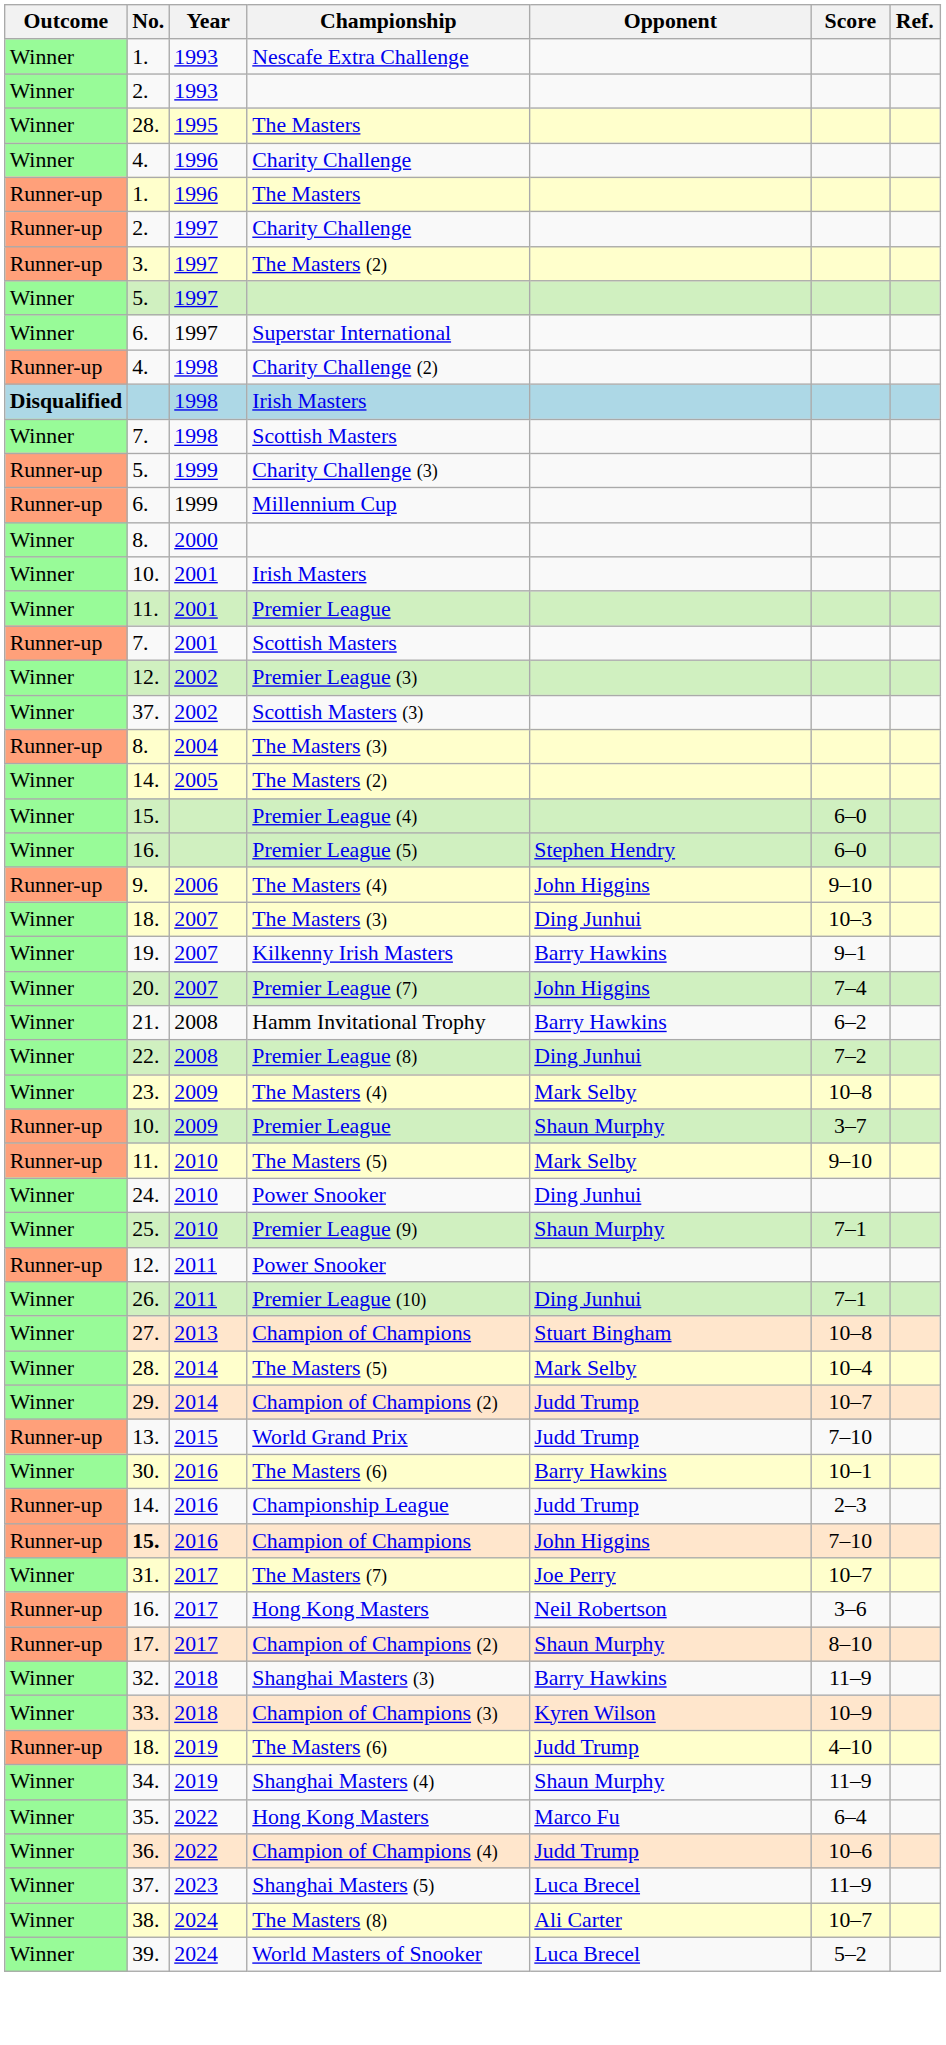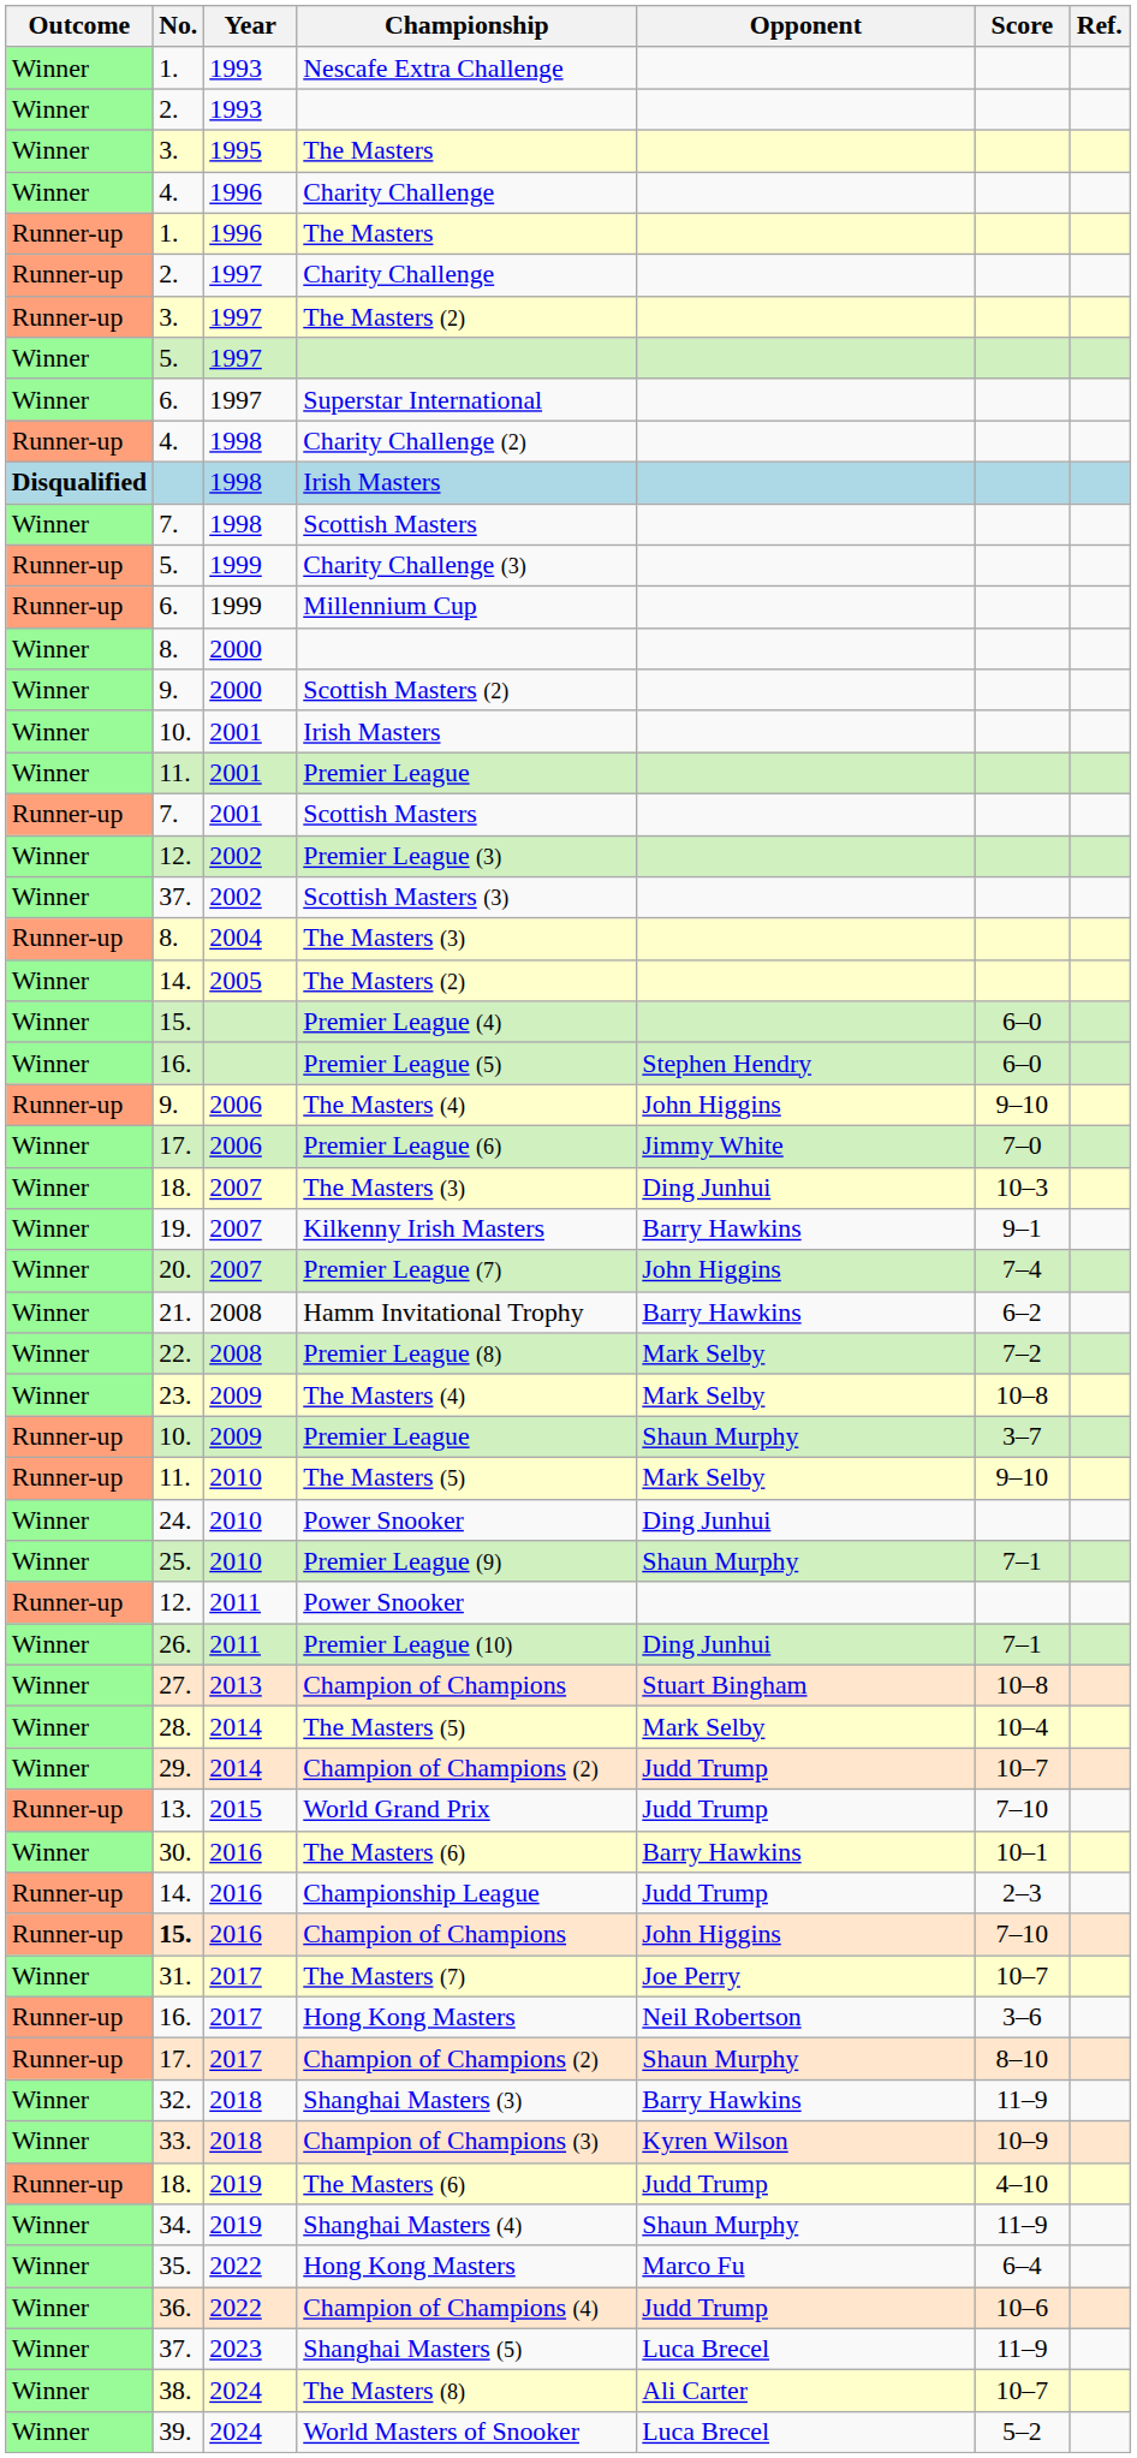 <table class="wikitable sortable">
 <tr>
 <th scope="col" style="width:80px;">Outcome</th>
 <th scope="col" style="width:20px;">No.</th>
 <th scope="col" style="width:50px;">Year</th>
 <th scope="col" style="width:200px;">Championship</th>
 <th scope="col" style="width:200px;">Opponent</th>
 <th scope="col" style="text-align:center; width:50px;">Score</th>
 <th scope="col" style="width:30px;" class="unsortable">Ref.</th>
 </tr>
 <tr>
 <td style="background:#98FB98">Winner</td>
 <td>1.</td>
 <td><a href='#'>1993</a></td>
 <td><a href='#'>Nescafe Extra Challenge</a></td>
 <td></td>
 <td style="text-align:center;"></td>
 <td style="text-align:center;"></td>
 </tr>
 <tr>
 <td style="background:#98FB98">Winner</td>
 <td>2.</td>
 <td><a href='#'>1993</a></td>
 <td></td>
 <td> </td>
 <td style="text-align:center;"></td>
 <td style="text-align:center;"></td>
 </tr>
 <tr style="background:#ffc;">
 <td style="background:#98FB98">Winner</td>
-<td>28.</td>
+<td>3.</td>
 <td><a href='#'>1995</a></td>
 <td><a href='#'>The Masters</a></td>
 <td> </td>
 <td style="text-align:center;"></td>
 <td style="text-align:center;"></td>
 </tr>
 <tr>
 <td style="background:#98FB98">Winner</td>
 <td>4.</td>
 <td><a href='#'>1996</a></td>
 <td><a href='#'>Charity Challenge</a></td>
 <td> </td>
 <td style="text-align:center;"></td>
 <td style="text-align:center;"></td>
 </tr>
 <tr style="background:#ffc;">
 <td style="background:#ffa07a;">Runner-up</td>
 <td>1.</td>
 <td><a href='#'>1996</a></td>
 <td><a href='#'>The Masters</a></td>
 <td></td>
 <td style="text-align:center;"></td>
 <td style="text-align:center;"></td>
 </tr>
 <tr>
 <td style="background:#ffa07a;">Runner-up</td>
 <td>2.</td>
 <td><a href='#'>1997</a></td>
 <td><a href='#'>Charity Challenge</a></td>
 <td> </td>
 <td style="text-align:center;"></td>
 <td style="text-align:center;"></td>
 </tr>
 <tr style="background:#ffc;">
 <td style="background:#ffa07a;">Runner-up</td>
 <td>3.</td>
 <td><a href='#'>1997</a></td>
 <td><a href='#'>The Masters</a> <small>(2)</small></td>
 <td> </td>
 <td style="text-align:center;"></td>
 <td style="text-align:center;"></td>
 </tr>
 <tr style="background:#D0F0C0;">
 <td style="background:#98FB98">Winner</td>
 <td>5.</td>
 <td><a href='#'>1997</a></td>
 <td></td>
 <td> </td>
 <td style="text-align:center;"></td>
 <td style="text-align:center;"></td>
 </tr>
 <tr>
 <td style="background:#98FB98">Winner</td>
 <td>6.</td>
 <td>1997</td>
 <td><a href='#'>Superstar International</a></td>
 <td> </td>
 <td style="text-align:center;"></td>
 <td style="text-align:center;"></td>
 </tr>
 <tr>
 <td style="background:#ffa07a;">Runner-up</td>
 <td>4.</td>
 <td><a href='#'>1998</a></td>
 <td><a href='#'>Charity Challenge</a> <small>(2)</small></td>
 <td> </td>
 <td style="text-align:center;"></td>
 <td style="text-align:center;"></td>
 </tr>
 <tr style="background:lightblue">
 <td><strong>Disqualified</strong></td>
 <td></td>
 <td><a href='#'>1998</a></td>
 <td><a href='#'>Irish Masters</a></td>
 <td> </td>
 <td style="text-align:center;"></td>
 <td style="text-align:center;"></td>
 </tr>
 <tr>
 <td style="background:#98FB98">Winner</td>
 <td>7.</td>
 <td><a href='#'>1998</a></td>
 <td><a href='#'>Scottish Masters</a></td>
 <td> </td>
 <td style="text-align:center;"></td>
 <td style="text-align:center;"></td>
 </tr>
 <tr>
 <td style="background:#ffa07a;">Runner-up</td>
 <td>5.</td>
 <td><a href='#'>1999</a></td>
 <td><a href='#'>Charity Challenge</a> <small>(3)</small></td>
 <td> </td>
 <td style="text-align:center;"></td>
 <td style="text-align:center;"></td>
 </tr>
 <tr>
 <td style="background:#ffa07a;">Runner-up</td>
 <td>6.</td>
 <td>1999</td>
 <td><a href='#'>Millennium Cup</a></td>
 <td> </td>
 <td style="text-align:center;"></td>
 <td style="text-align:center;"></td>
 </tr>
 <tr>
 <td style="background:#98FB98">Winner</td>
 <td>8.</td>
 <td><a href='#'>2000</a></td>
 <td></td>
 <td> </td>
 <td style="text-align:center;"></td>
 <td style="text-align:center;"></td>
 </tr>
 <tr>
 <td style="background:#98FB98">Winner</td>
+<td>9.</td>
+<td><a href='#'>2000</a></td>
+<td><a href='#'>Scottish Masters</a> <small>(2)</small></td>
+<td> </td>
+<td style="text-align:center;"></td>
+<td style="text-align:center;"></td>
+</tr>
+<tr>
+<td style="background:#98FB98">Winner</td>
 <td>10.</td>
 <td><a href='#'>2001</a></td>
 <td><a href='#'>Irish Masters</a></td>
 <td> </td>
 <td style="text-align:center;"></td>
 <td style="text-align:center;"></td>
 </tr>
 <tr style="background:#D0F0C0;">
 <td style="background:#98FB98">Winner</td>
 <td>11.</td>
 <td><a href='#'>2001</a></td>
 <td><a href='#'>Premier League</a> <small></small></td>
 <td> </td>
 <td style="text-align:center;"></td>
 <td style="text-align:center;"></td>
 </tr>
 <tr>
 <td style="background:#ffa07a;">Runner-up</td>
 <td>7.</td>
 <td><a href='#'>2001</a></td>
 <td><a href='#'>Scottish Masters</a></td>
 <td> </td>
 <td style="text-align:center;"></td>
 <td style="text-align:center;"></td>
 </tr>
 <tr style="background:#D0F0C0;">
 <td style="background:#98FB98">Winner</td>
 <td>12.</td>
 <td><a href='#'>2002</a></td>
 <td><a href='#'>Premier League</a> <small>(3)</small></td>
 <td> </td>
 <td style="text-align:center;"></td>
 <td style="text-align:center;"></td>
 </tr>
 <tr>
 <td style="background:#98FB98">Winner</td>
 <td>37.</td>
 <td><a href='#'>2002</a></td>
 <td><a href='#'>Scottish Masters</a> <small>(3)</small></td>
 <td> </td>
 <td style="text-align:center;"></td>
 <td style="text-align:center;"></td>
 </tr>
 <tr style="background:#ffc;">
 <td style="background:#ffa07a;">Runner-up</td>
 <td>8.</td>
 <td><a href='#'>2004</a></td>
 <td><a href='#'>The Masters</a> <small>(3)</small></td>
 <td> </td>
 <td style="text-align:center;"></td>
 <td style="text-align:center;"></td>
 </tr>
 <tr style="background:#ffc;">
 <td style="background:#98FB98">Winner</td>
 <td>14.</td>
 <td><a href='#'>2005</a></td>
 <td><a href='#'>The Masters</a> <small>(2)</small></td>
 <td> </td>
 <td style="text-align:center;"></td>
 <td style="text-align:center;"></td>
 </tr>
 <tr style="background:#D0F0C0;">
 <td style="background:#98FB98">Winner</td>
 <td>15.</td>
 <td></td>
 <td><a href='#'>Premier League</a> <small>(4)</small></td>
 <td> </td>
 <td style="text-align:center;">6–0</td>
 <td style="text-align:center;"></td>
 </tr>
 <tr style="background:#D0F0C0;">
 <td style="background:#98FB98">Winner</td>
 <td>16.</td>
 <td></td>
 <td><a href='#'>Premier League</a> <small>(5)</small></td>
 <td> <a href='#'>Stephen Hendry</a></td>
 <td style="text-align:center;">6–0</td>
 <td style="text-align:center;"></td>
 </tr>
 <tr style="background:#ffc;">
 <td style="background:#ffa07a;">Runner-up</td>
 <td>9.</td>
 <td><a href='#'>2006</a></td>
 <td><a href='#'>The Masters</a> <small>(4)</small></td>
 <td> <a href='#'>John Higgins</a></td>
 <td style="text-align:center;">9–10</td>
 <td style="text-align:center;"></td>
 </tr>
+<tr style="background:#D0F0C0;">
+<td style="background:#98FB98">Winner</td>
+<td>17.</td>
+<td><a href='#'>2006</a></td>
+<td><a href='#'>Premier League</a> <small>(6)</small></td>
+<td> <a href='#'>Jimmy White</a></td>
+<td style="text-align:center;">7–0</td>
+<td style="text-align:center;"></td>
+</tr>
 <tr style="background:#ffc;">
 <td style="background:#98FB98">Winner</td>
 <td>18.</td>
 <td><a href='#'>2007</a></td>
 <td><a href='#'>The Masters</a> <small>(3)</small></td>
 <td> <a href='#'>Ding Junhui</a></td>
 <td style="text-align:center;">10–3</td>
 <td style="text-align:center;"></td>
 </tr>
 <tr>
 <td style="background:#98FB98">Winner</td>
 <td>19.</td>
 <td><a href='#'>2007</a></td>
 <td><a href='#'>Kilkenny Irish Masters</a> <small></small></td>
 <td> <a href='#'>Barry Hawkins</a></td>
 <td style="text-align:center;">9–1</td>
 <td style="text-align:center;"></td>
 </tr>
 <tr style="background:#D0F0C0;">
 <td style="background:#98FB98">Winner</td>
 <td>20.</td>
 <td><a href='#'>2007</a></td>
 <td><a href='#'>Premier League</a> <small>(7)</small></td>
 <td> <a href='#'>John Higgins</a></td>
 <td style="text-align:center;">7–4</td>
 <td style="text-align:center;"></td>
 </tr>
 <tr>
 <td style="background:#98FB98">Winner</td>
 <td>21.</td>
 <td>2008</td>
 <td>Hamm Invitational Trophy</td>
 <td> <a href='#'>Barry Hawkins</a></td>
 <td style="text-align:center;">6–2</td>
 <td style="text-align:center;"></td>
 </tr>
 <tr style="background:#D0F0C0;">
 <td style="background:#98FB98">Winner</td>
 <td>22.</td>
 <td><a href='#'>2008</a></td>
 <td><a href='#'>Premier League</a> <small>(8)</small></td>
-<td> <a href='#'>Ding Junhui</a></td>
+<td> <a href='#'>Mark Selby</a></td>
 <td style="text-align:center;">7–2</td>
 <td style="text-align:center;"></td>
 </tr>
 <tr style="background:#ffc;">
 <td style="background:#98FB98">Winner</td>
 <td>23.</td>
 <td><a href='#'>2009</a></td>
 <td><a href='#'>The Masters</a> <small>(4)</small></td>
 <td> <a href='#'>Mark Selby</a></td>
 <td style="text-align:center;">10–8</td>
 <td style="text-align:center;"></td>
 </tr>
 <tr style="background:#D0F0C0;">
 <td style="background:#ffa07a;">Runner-up</td>
 <td>10.</td>
 <td><a href='#'>2009</a></td>
 <td><a href='#'>Premier League</a></td>
 <td> <a href='#'>Shaun Murphy</a></td>
 <td style="text-align:center;">3–7</td>
 <td style="text-align:center;"></td>
 </tr>
 <tr style="background:#ffc;">
 <td style="background:#ffa07a;">Runner-up</td>
 <td>11.</td>
 <td><a href='#'>2010</a></td>
 <td><a href='#'>The Masters</a> <small>(5)</small></td>
 <td> <a href='#'>Mark Selby</a></td>
 <td style="text-align:center;">9–10</td>
 <td style="text-align:center;"></td>
 </tr>
 <tr>
 <td style="background:#98FB98">Winner</td>
 <td>24.</td>
 <td><a href='#'>2010</a></td>
 <td><a href='#'>Power Snooker</a></td>
 <td> <a href='#'>Ding Junhui</a></td>
 <td style="text-align:center;"></td>
 <td style="text-align:center;"></td>
 </tr>
 <tr style="background:#D0F0C0;">
 <td style="background:#98FB98">Winner</td>
 <td>25.</td>
 <td><a href='#'>2010</a></td>
 <td><a href='#'>Premier League</a> <small>(9)</small></td>
 <td> <a href='#'>Shaun Murphy</a></td>
 <td style="text-align:center;">7–1</td>
 <td style="text-align:center;"></td>
 </tr>
 <tr>
 <td style="background:#ffa07a">Runner-up</td>
 <td>12.</td>
 <td><a href='#'>2011</a></td>
 <td><a href='#'>Power Snooker</a></td>
 <td> </td>
 <td style="text-align:center;"></td>
 <td style="text-align:center;"></td>
 </tr>
 <tr style="background:#D0F0C0;">
 <td style="background:#98FB98">Winner</td>
 <td>26.</td>
 <td><a href='#'>2011</a></td>
 <td><a href='#'>Premier League</a> <small>(10)</small></td>
 <td> <a href='#'>Ding Junhui</a></td>
 <td style="text-align:center;">7–1</td>
 <td style="text-align:center;"></td>
 </tr>
 <tr style="background:#FFE6CC;">
 <td style="background:#98FB98">Winner</td>
 <td>27.</td>
 <td><a href='#'>2013</a></td>
 <td><a href='#'>Champion of Champions</a></td>
 <td> <a href='#'>Stuart Bingham</a></td>
 <td style="text-align:center;">10–8</td>
 <td style="text-align:center;"></td>
 </tr>
 <tr style="background:#ffc;">
 <td style="background:#98FB98">Winner</td>
 <td>28.</td>
 <td><a href='#'>2014</a></td>
 <td><a href='#'>The Masters</a> <small>(5)</small></td>
 <td> <a href='#'>Mark Selby</a></td>
 <td style="text-align:center;">10–4</td>
 <td style="text-align:center;"></td>
 </tr>
 <tr style="background:#FFE6CC;">
 <td style="background:#98FB98">Winner</td>
 <td>29.</td>
 <td><a href='#'>2014</a></td>
 <td><a href='#'>Champion of Champions</a> <small>(2)</small></td>
 <td> <a href='#'>Judd Trump</a></td>
 <td style="text-align:center;">10–7</td>
 <td style="text-align:center;"></td>
 </tr>
 <tr>
 <td style="background:#ffa07a;">Runner-up</td>
 <td>13.</td>
 <td><a href='#'>2015</a></td>
 <td><a href='#'>World Grand Prix</a></td>
 <td> <a href='#'>Judd Trump</a></td>
 <td style="text-align:center;">7–10</td>
 <td style="text-align:center;"></td>
 </tr>
 <tr style="background:#ffc;">
 <td style="background:#98FB98">Winner</td>
 <td>30.</td>
 <td><a href='#'>2016</a></td>
 <td><a href='#'>The Masters</a> <small>(6)</small></td>
 <td> <a href='#'>Barry Hawkins</a></td>
 <td style="text-align:center;">10–1</td>
 <td style="text-align:center;"></td>
 </tr>
 <tr>
 <td style="background:#ffa07a;">Runner-up</td>
 <td>14.</td>
 <td><a href='#'>2016</a></td>
 <td><a href='#'>Championship League</a></td>
 <td> <a href='#'>Judd Trump</a></td>
 <td style="text-align:center;">2–3</td>
 <td style="text-align:center;"></td>
 </tr>
 <tr style="background:#FFE6CC;">
 <td style="background:#ffa07a;">Runner-up</td>
 <td><strong>15.</strong></td>
 <td><a href='#'>2016</a></td>
 <td><a href='#'>Champion of Champions</a></td>
 <td> <a href='#'>John Higgins</a></td>
 <td style="text-align:center;">7–10</td>
 <td style="text-align:center;"></td>
 </tr>
 <tr style="background:#ffc;">
 <td style="background:#98FB98">Winner</td>
 <td>31.</td>
 <td><a href='#'>2017</a></td>
 <td><a href='#'>The Masters</a> <small>(7)</small></td>
 <td> <a href='#'>Joe Perry</a></td>
 <td style="text-align:center;">10–7</td>
 <td style="text-align:center;"></td>
 </tr>
 <tr>
 <td style="background:#ffa07a">Runner-up</td>
 <td>16.</td>
 <td><a href='#'>2017</a></td>
 <td><a href='#'>Hong Kong Masters</a></td>
 <td> <a href='#'>Neil Robertson</a></td>
 <td style="text-align:center;">3–6</td>
 <td style="text-align:center;"></td>
 </tr>
 <tr style="background:#FFE6CC;">
 <td style="background:#ffa07a">Runner-up</td>
 <td>17.</td>
 <td><a href='#'>2017</a></td>
 <td><a href='#'>Champion of Champions</a> <small>(2)</small></td>
 <td> <a href='#'>Shaun Murphy</a></td>
 <td style="text-align:center;">8–10</td>
 <td style="text-align:center;"></td>
 </tr>
 <tr>
 <td style="background:#98FB98;">Winner</td>
 <td>32.</td>
 <td><a href='#'>2018</a></td>
 <td><a href='#'>Shanghai Masters</a> <small>(3)</small></td>
 <td> <a href='#'>Barry Hawkins</a></td>
 <td style="text-align:center;">11–9</td>
 <td style="text-align:center;"></td>
 </tr>
 <tr style="background:#FFE6CC;">
 <td style="background:#98FB98;">Winner</td>
 <td>33.</td>
 <td><a href='#'>2018</a></td>
 <td><a href='#'>Champion of Champions</a> <small>(3)</small></td>
 <td> <a href='#'>Kyren Wilson</a></td>
 <td style="text-align:center;">10–9</td>
 <td style="text-align:center;"></td>
 </tr>
 <tr style="background:#ffc;">
 <td style="background:#ffa07a">Runner-up</td>
 <td>18.</td>
 <td><a href='#'>2019</a></td>
 <td><a href='#'>The Masters</a> <small>(6)</small></td>
 <td> <a href='#'>Judd Trump</a></td>
 <td style="text-align:center;">4–10</td>
 <td style="text-align:center;"></td>
 </tr>
 <tr>
 <td style="background:#98FB98;">Winner</td>
 <td>34.</td>
 <td><a href='#'>2019</a></td>
 <td><a href='#'>Shanghai Masters</a> <small>(4)</small></td>
 <td> <a href='#'>Shaun Murphy</a></td>
 <td style="text-align:center;">11–9</td>
 <td style="text-align:center;"></td>
 </tr>
 <tr>
 <td style="background:#98FB98;">Winner</td>
 <td>35.</td>
 <td><a href='#'>2022</a></td>
 <td><a href='#'>Hong Kong Masters</a> <small></small></td>
 <td> <a href='#'>Marco Fu</a></td>
 <td style="text-align:center;">6–4</td>
 <td style="text-align:center;"></td>
 </tr>
 <tr style="background:#FFE6CC;">
 <td style="background:#98FB98;">Winner</td>
 <td>36.</td>
 <td><a href='#'>2022</a></td>
 <td><a href='#'>Champion of Champions</a> <small>(4)</small></td>
 <td> <a href='#'>Judd Trump</a></td>
 <td style="text-align:center;">10–6</td>
 <td style="text-align:center;"></td>
 </tr>
 <tr>
 <td style="background:#98FB98;">Winner</td>
 <td>37.</td>
 <td><a href='#'>2023</a></td>
 <td><a href='#'>Shanghai Masters</a> <small>(5)</small></td>
 <td> <a href='#'>Luca Brecel</a></td>
 <td style="text-align:center;">11–9</td>
 <td style="text-align:center;"></td>
 </tr>
 <tr style="background:#ffc;">
 <td style="background:#98FB98;">Winner</td>
 <td>38.</td>
 <td><a href='#'>2024</a></td>
 <td><a href='#'>The Masters</a> <small>(8)</small></td>
 <td> <a href='#'>Ali Carter</a></td>
 <td style="text-align:center;">10–7</td>
 <td style="text-align:center;"></td>
 </tr>
 <tr>
 <td style="background:#98FB98;">Winner</td>
 <td>39.</td>
 <td><a href='#'>2024</a></td>
 <td><a href='#'>World Masters of Snooker</a></td>
 <td> <a href='#'>Luca Brecel</a></td>
 <td style="text-align:center;">5–2</td>
 <td style="text-align:center;"></td>
 </tr>
 </table>
